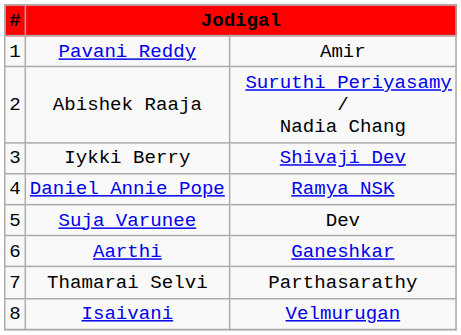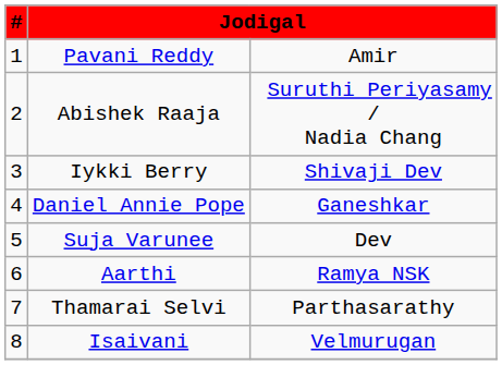 <table class="wikitable" style="text-align:center">
 <tr>
 <th scope="col" style ="background: #FF0000;"style="background: #FF7F00 ;color:black">#</th>
 <th scope="col" style ="background: #FF0000;"style="background: #FF7F00 ;color:black"  colspan="2">Jodigal</th>
 </tr>
 <tr>
 <td>1</td>
 <td><a href='#'>Pavani Reddy</a> <br> </td>
 <td>Amir <br> </td>
 </tr>
 <tr>
 <td>2</td>
 <td>Abishek Raaja <br> </td>
 <td> <a href='#'>Suruthi Periyasamy</a><br>  / <br> Nadia Chang <br> </td>
 </tr>
 <tr>
 <td>3</td>
 <td>Iykki Berry <br> </td>
 <td><a href='#'>Shivaji Dev</a> <br> </td>
 </tr>
 <tr>
 <td>4</td>
 <td><a href='#'>Daniel Annie Pope</a> <br> </td>
-<td><a href='#'>Ramya NSK</a> <br> </td>
+<td><a href='#'>Ganeshkar</a></td>
 </tr>
 <tr>
 <td>5</td>
 <td><a href='#'>Suja Varunee</a> <br> </td>
 <td>Dev</td>
 </tr>
 <tr>
 <td>6</td>
 <td><a href='#'>Aarthi</a> <br> </td>
-<td><a href='#'>Ganeshkar</a></td>
+<td><a href='#'>Ramya NSK</a> <br> </td>
 </tr>
 <tr>
 <td>7</td>
 <td>Thamarai Selvi <br> </td>
 <td>Parthasarathy</td>
 </tr>
 <tr>
 <td>8</td>
 <td><a href='#'>Isaivani</a> <br> </td>
 <td><a href='#'>Velmurugan</a> <br> </td>
 </tr>
 <tr>
 </tr>
 </table>
